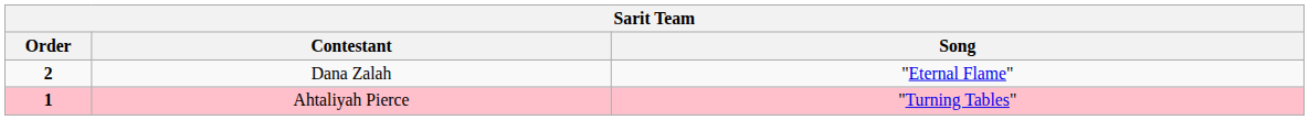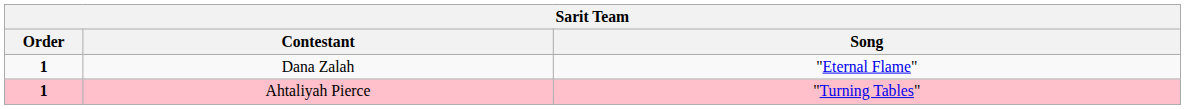 <table class="wikitable" style="text-align: center; width:95%;">
 <tr>
 <th colspan=3>Sarit Team</th>
 </tr>
 <tr>
 <th width="5%">Order</th>
 <th width="30%">Contestant</th>
 <th width="40%">Song</th>
 </tr>
 <tr>
-<td align="center"><strong>2</strong></td>
+<td align="center"><strong>1</strong></td>
 <td>Dana Zalah</td>
 <td>"<a href='#'>Eternal Flame</a>"</td>
 </tr>
 <tr>
 <td bgcolor="pink" align="center"><strong>1</strong></td>
 <td bgcolor="pink">Ahtaliyah Pierce</td>
 <td bgcolor="pink">"<a href='#'>Turning Tables</a>"</td>
 </tr>
 </table>
